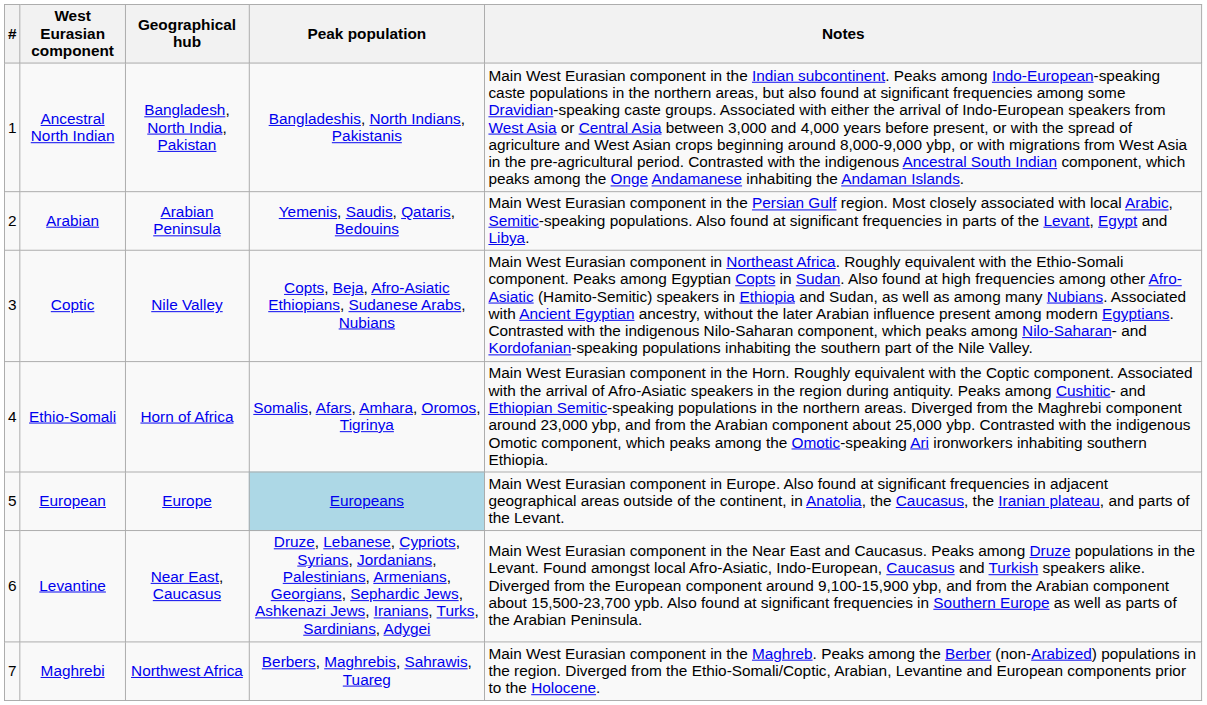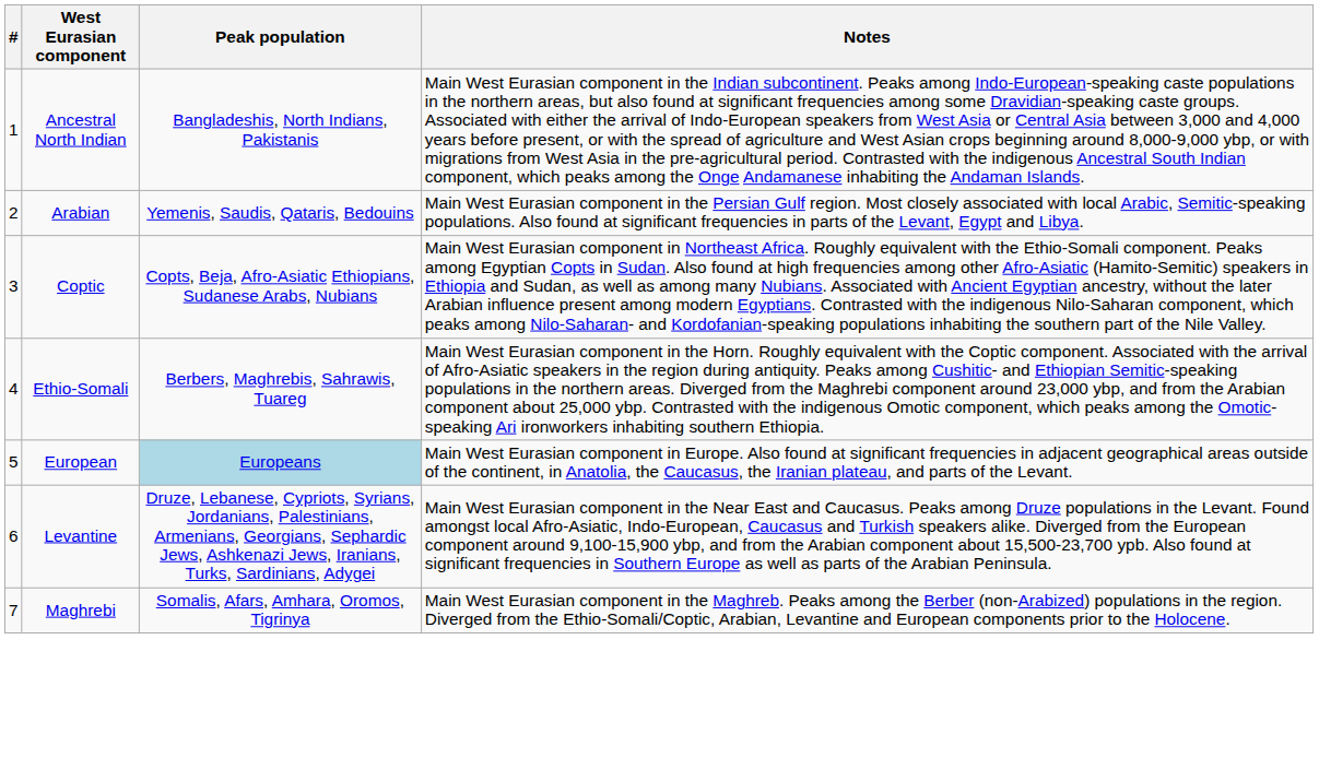 <table class="wikitable sortable">
 <tr align=center>
 <th>#</th>
 <th>West Eurasian component</th>
-<th>Geographical hub</th>
 <th>Peak population</th>
 <th>Notes</th>
 </tr>
 <tr>
 <td align=center>1</td>
 <td align=center><a href='#'>Ancestral North Indian</a></td>
-<td align=center><a href='#'>Bangladesh</a>, <a href='#'>North India</a>, <a href='#'>Pakistan</a></td>
 <td align=center><a href='#'>Bangladeshis</a>, <a href='#'>North Indians</a>, <a href='#'>Pakistanis</a></td>
 <td>Main West Eurasian component in the <a href='#'>Indian subcontinent</a>. Peaks among <a href='#'>Indo-European</a>-speaking caste populations in the northern areas, but also found at significant frequencies among some <a href='#'>Dravidian</a>-speaking caste groups. Associated with either the arrival of Indo-European speakers from <a href='#'>West Asia</a> or <a href='#'>Central Asia</a> between 3,000 and 4,000 years before present, or with the spread of agriculture and West Asian crops beginning around 8,000-9,000 ybp, or with migrations from West Asia in the pre-agricultural period. Contrasted with the indigenous <a href='#'>Ancestral South Indian</a> component, which peaks among the <a href='#'>Onge</a> <a href='#'>Andamanese</a> inhabiting the <a href='#'>Andaman Islands</a>.</td>
 </tr>
 <tr>
 <td align=center>2</td>
 <td align=center><a href='#'>Arabian</a></td>
-<td align=center><a href='#'>Arabian Peninsula</a></td>
 <td align=center><a href='#'>Yemenis</a>, <a href='#'>Saudis</a>, <a href='#'>Qataris</a>, <a href='#'>Bedouins</a></td>
 <td>Main West Eurasian component in the <a href='#'>Persian Gulf</a> region. Most closely associated with local <a href='#'>Arabic</a>, <a href='#'>Semitic</a>-speaking populations. Also found at significant frequencies in parts of the <a href='#'>Levant</a>, <a href='#'>Egypt</a> and <a href='#'>Libya</a>.</td>
 </tr>
 <tr>
 <td align=center>3</td>
 <td align=center><a href='#'>Coptic</a></td>
-<td align=center><a href='#'>Nile Valley</a></td>
 <td align=center><a href='#'>Copts</a>, <a href='#'>Beja</a>, <a href='#'>Afro-Asiatic</a> <a href='#'>Ethiopians</a>, <a href='#'>Sudanese Arabs</a>, <a href='#'>Nubians</a></td>
 <td>Main West Eurasian component in <a href='#'>Northeast Africa</a>. Roughly equivalent with the Ethio-Somali component. Peaks among Egyptian <a href='#'>Copts</a> in <a href='#'>Sudan</a>. Also found at high frequencies among other <a href='#'>Afro-Asiatic</a> (Hamito-Semitic) speakers in <a href='#'>Ethiopia</a> and Sudan, as well as among many <a href='#'>Nubians</a>. Associated with <a href='#'>Ancient Egyptian</a> ancestry, without the later Arabian influence present among modern <a href='#'>Egyptians</a>. Contrasted with the indigenous Nilo-Saharan component, which peaks among <a href='#'>Nilo-Saharan</a>- and <a href='#'>Kordofanian</a>-speaking populations inhabiting the southern part of the Nile Valley.</td>
 </tr>
 <tr>
 <td align=center>4</td>
 <td align=center><a href='#'>Ethio-Somali</a></td>
-<td align=center><a href='#'>Horn of Africa</a></td>
-<td align=center><a href='#'>Somalis</a>, <a href='#'>Afars</a>, <a href='#'>Amhara</a>, <a href='#'>Oromos</a>, <a href='#'>Tigrinya</a></td>
+<td align=center><a href='#'>Berbers</a>, <a href='#'>Maghrebis</a>, <a href='#'>Sahrawis</a>, <a href='#'>Tuareg</a></td>
 <td>Main West Eurasian component in the Horn. Roughly equivalent with the Coptic component. Associated with the arrival of Afro-Asiatic speakers in the region during antiquity. Peaks among <a href='#'>Cushitic</a>- and <a href='#'>Ethiopian Semitic</a>-speaking populations in the northern areas. Diverged from the Maghrebi component around 23,000 ybp, and from the Arabian component about 25,000 ybp. Contrasted with the indigenous Omotic component, which peaks among the <a href='#'>Omotic</a>-speaking <a href='#'>Ari</a> ironworkers inhabiting southern Ethiopia.</td>
 </tr>
 <tr>
 <td align=center>5</td>
 <td align=center><a href='#'>European</a></td>
-<td align=center><a href='#'>Europe</a></td>
 <td align=center style="background: lightblue;"><a href='#'>Europeans</a></td>
 <td>Main West Eurasian component in Europe. Also found at significant frequencies in adjacent geographical areas outside of the continent, in <a href='#'>Anatolia</a>, the <a href='#'>Caucasus</a>, the <a href='#'>Iranian plateau</a>, and parts of the Levant.</td>
 </tr>
 <tr>
 <td align=center>6</td>
 <td align=center><a href='#'>Levantine</a></td>
-<td align=center><a href='#'>Near East</a>, <a href='#'>Caucasus</a></td>
 <td align=center><a href='#'>Druze</a>, <a href='#'>Lebanese</a>, <a href='#'>Cypriots</a>, <a href='#'>Syrians</a>, <a href='#'>Jordanians</a>, <a href='#'>Palestinians</a>, <a href='#'>Armenians</a>, <a href='#'>Georgians</a>, <a href='#'>Sephardic Jews</a>, <a href='#'>Ashkenazi Jews</a>, <a href='#'>Iranians</a>, <a href='#'>Turks</a>, <a href='#'>Sardinians</a>, <a href='#'>Adygei</a></td>
 <td>Main West Eurasian component in the Near East and Caucasus. Peaks among <a href='#'>Druze</a> populations in the Levant. Found amongst local Afro-Asiatic, Indo-European, <a href='#'>Caucasus</a> and <a href='#'>Turkish</a> speakers alike. Diverged from the European component around 9,100-15,900 ybp, and from the Arabian component about 15,500-23,700 ypb. Also found at significant frequencies in <a href='#'>Southern Europe</a> as well as parts of the Arabian Peninsula.</td>
 </tr>
 <tr>
 <td align=center>7</td>
 <td align=center><a href='#'>Maghrebi</a></td>
-<td align=center><a href='#'>Northwest Africa</a></td>
-<td align=center><a href='#'>Berbers</a>, <a href='#'>Maghrebis</a>, <a href='#'>Sahrawis</a>, <a href='#'>Tuareg</a></td>
+<td align=center><a href='#'>Somalis</a>, <a href='#'>Afars</a>, <a href='#'>Amhara</a>, <a href='#'>Oromos</a>, <a href='#'>Tigrinya</a></td>
 <td>Main West Eurasian component in the <a href='#'>Maghreb</a>. Peaks among the <a href='#'>Berber</a> (non-<a href='#'>Arabized</a>) populations in the region. Diverged from the Ethio-Somali/Coptic, Arabian, Levantine and European components prior to the <a href='#'>Holocene</a>.</td>
 </tr>
 </table>
